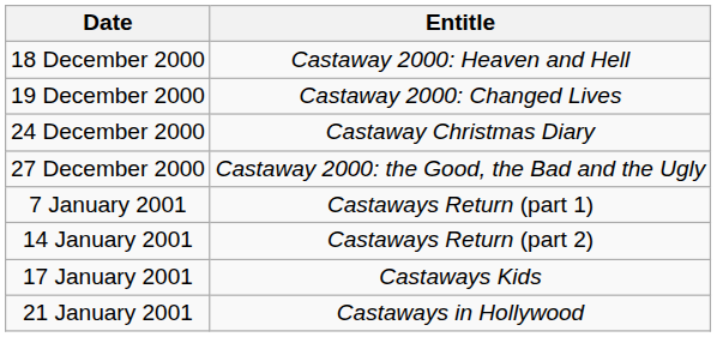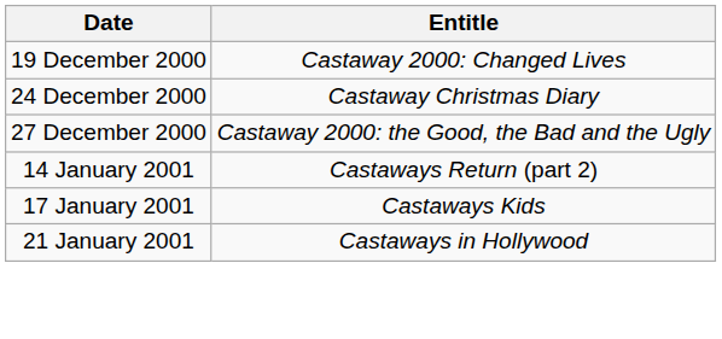 <table class="wikitable" style="text-align:center;">
 <tr>
 <th>Date</th>
 <th>Entitle</th>
-</tr>
-<tr>
-<td>18 December 2000</td>
-<td><em>Castaway 2000: Heaven and Hell</em></td>
 </tr>
 <tr>
 <td>19 December 2000</td>
 <td><em>Castaway 2000: Changed Lives</em></td>
 </tr>
 <tr>
 <td>24 December 2000</td>
 <td><em>Castaway Christmas Diary</em></td>
 </tr>
 <tr>
 <td>27 December 2000</td>
 <td><em>Castaway 2000: the Good, the Bad and the Ugly</em></td>
 </tr>
 <tr>
-<td>7 January 2001</td>
-<td><em>Castaways Return</em> (part 1)</td>
-</tr>
-<tr>
 <td>14 January 2001</td>
 <td><em>Castaways Return</em> (part 2)</td>
 </tr>
 <tr>
 <td>17 January 2001</td>
 <td><em>Castaways Kids</em></td>
 </tr>
 <tr>
 <td>21 January 2001</td>
 <td><em>Castaways in Hollywood</em></td>
 </tr>
 </table>
